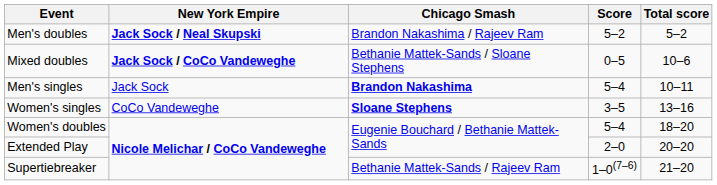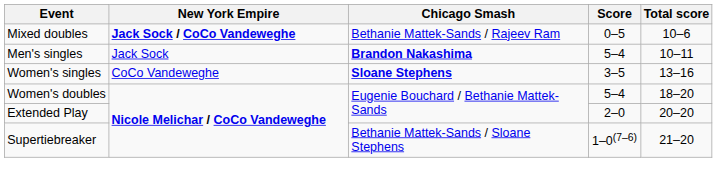 <table class="wikitable nowrap">
 <tr>
 <th>Event</th>
 <th width=300>New York Empire</th>
 <th width=300>Chicago Smash</th>
 <th width=60>Score</th>
 <th>Total score</th>
 </tr>
 <tr>
-<td>Men's doubles</td>
-<td><strong><a href='#'>Jack Sock</a> / <a href='#'>Neal Skupski</a></strong></td>
-<td><a href='#'>Brandon Nakashima</a> / <a href='#'>Rajeev Ram</a></td>
-<td align="center">5–2</td>
-<td align="center">5–2</td>
-</tr>
-<tr>
 <td>Mixed doubles</td>
 <td><strong><a href='#'>Jack Sock</a> / <a href='#'>CoCo Vandeweghe</a></strong></td>
-<td><a href='#'>Bethanie Mattek-Sands</a> / <a href='#'>Sloane Stephens</a></td>
+<td><a href='#'>Bethanie Mattek-Sands</a> / <a href='#'>Rajeev Ram</a></td>
 <td align="center">0–5</td>
 <td align="center">10–6</td>
 </tr>
 <tr>
 <td>Men's singles</td>
 <td><a href='#'>Jack Sock</a></td>
 <td><strong><a href='#'>Brandon Nakashima</a></strong></td>
 <td align="center">5–4</td>
 <td align="center">10–11</td>
 </tr>
 <tr>
 <td>Women's singles</td>
 <td><a href='#'>CoCo Vandeweghe</a></td>
 <td><strong><a href='#'>Sloane Stephens</a></strong></td>
 <td align="center">3–5</td>
 <td align="center">13–16</td>
 </tr>
 <tr>
 <td>Women's doubles</td>
 <td rowspan=3><strong><a href='#'>Nicole Melichar</a> / <a href='#'>CoCo Vandeweghe</a></strong></td>
 <td rowspan=2><a href='#'>Eugenie Bouchard</a> / <a href='#'>Bethanie Mattek-Sands</a></td>
 <td align="center">5–4</td>
 <td align="center">18–20</td>
 </tr>
 <tr>
 <td>Extended Play</td>
 <td align="center">2–0</td>
 <td align="center">20–20</td>
 </tr>
 <tr>
 <td>Supertiebreaker</td>
-<td><a href='#'>Bethanie Mattek-Sands</a> / <a href='#'>Rajeev Ram</a></td>
+<td><a href='#'>Bethanie Mattek-Sands</a> / <a href='#'>Sloane Stephens</a></td>
 <td align="center">1–0<sup>(7–6)</sup></td>
 <td align="center">21–20</td>
 </tr>
 </table>
